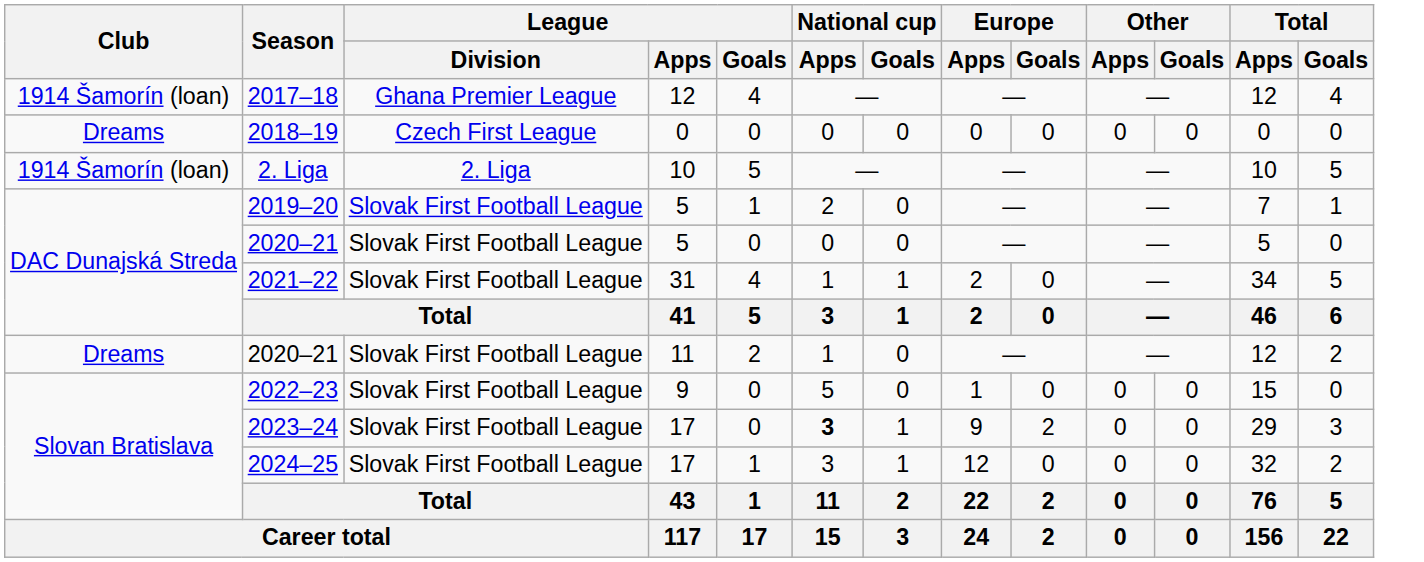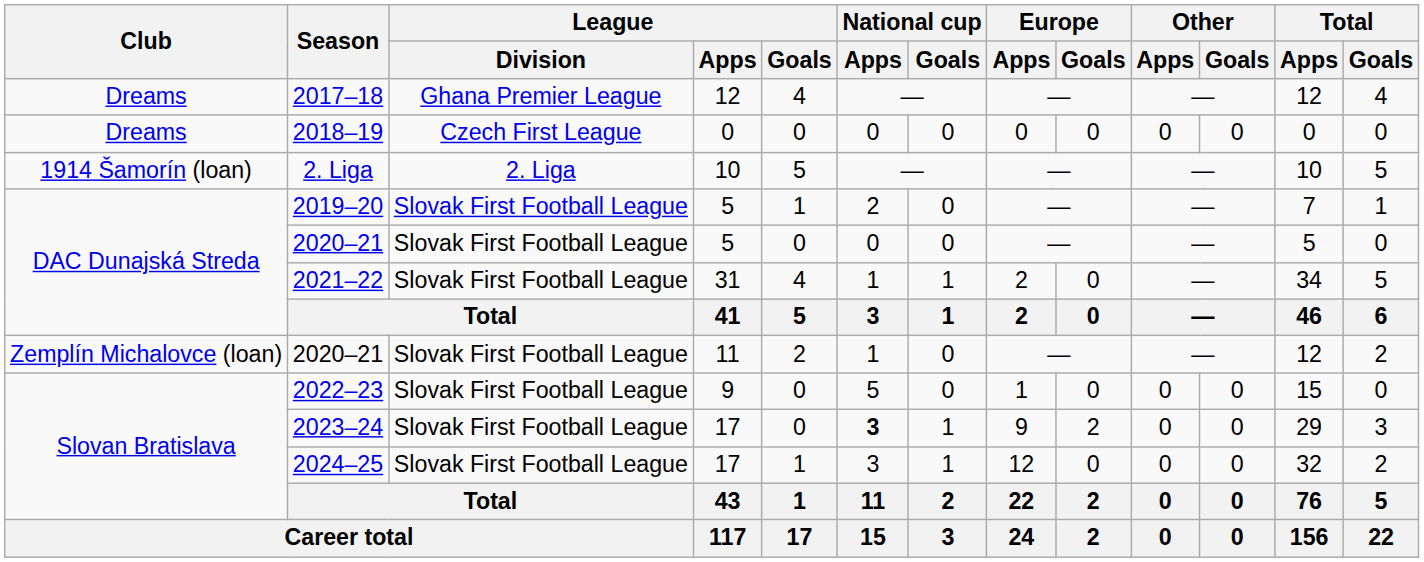 <table class="wikitable" style="text-align: center;">
 <tr>
 <th rowspan=2>Club</th>
 <th rowspan=2>Season</th>
 <th colspan=3>League</th>
 <th colspan=2>National cup</th>
 <th colspan=2>Europe</th>
 <th colspan=2>Other</th>
 <th colspan=2>Total</th>
 </tr>
 <tr>
 <th>Division</th>
 <th>Apps</th>
 <th>Goals</th>
 <th>Apps</th>
 <th>Goals</th>
 <th>Apps</th>
 <th>Goals</th>
 <th>Apps</th>
 <th>Goals</th>
 <th>Apps</th>
 <th>Goals</th>
 </tr>
 <tr>
-<td><a href='#'>1914 Šamorín</a> (loan)</td>
+<td><a href='#'>Dreams</a></td>
 <td><a href='#'>2017–18</a></td>
 <td><a href='#'>Ghana Premier League</a></td>
 <td>12</td>
 <td>4</td>
 <td colspan="2">—</td>
 <td colspan="2">—</td>
 <td colspan="2">—</td>
 <td>12</td>
 <td>4</td>
 </tr>
 <tr>
 <td><a href='#'>Dreams</a></td>
 <td><a href='#'>2018–19</a></td>
 <td><a href='#'>Czech First League</a></td>
 <td>0</td>
 <td>0</td>
 <td>0</td>
 <td>0</td>
 <td>0</td>
 <td>0</td>
 <td>0</td>
 <td>0</td>
 <td>0</td>
 <td>0</td>
 </tr>
 <tr>
 <td><a href='#'>1914 Šamorín</a> (loan)</td>
 <td><a href='#'>2. Liga</a></td>
 <td><a href='#'>2. Liga</a></td>
 <td>10</td>
 <td>5</td>
 <td colspan="2">—</td>
 <td colspan="2">—</td>
 <td colspan="2">—</td>
 <td>10</td>
 <td>5</td>
 </tr>
 <tr>
 <td rowspan="4"><a href='#'>DAC Dunajská Streda</a></td>
 <td><a href='#'>2019–20</a></td>
 <td><a href='#'>Slovak First Football League</a></td>
 <td>5</td>
 <td>1</td>
 <td>2</td>
 <td>0</td>
 <td colspan="2">—</td>
 <td colspan="2">—</td>
 <td>7</td>
 <td>1</td>
 </tr>
 <tr>
 <td><a href='#'>2020–21</a></td>
 <td>Slovak First Football League</td>
 <td>5</td>
 <td>0</td>
 <td>0</td>
 <td>0</td>
 <td colspan="2">—</td>
 <td colspan="2">—</td>
 <td>5</td>
 <td>0</td>
 </tr>
 <tr>
 <td><a href='#'>2021–22</a></td>
 <td>Slovak First Football League</td>
 <td>31</td>
 <td>4</td>
 <td>1</td>
 <td>1</td>
 <td>2</td>
 <td>0</td>
 <td colspan="2">—</td>
 <td>34</td>
 <td>5</td>
 </tr>
 <tr>
 <th colspan="2">Total</th>
 <th>41</th>
 <th>5</th>
 <th>3</th>
 <th>1</th>
 <th>2</th>
 <th>0</th>
 <th colspan="2">—</th>
 <th>46</th>
 <th>6</th>
 </tr>
 <tr>
-<td><a href='#'>Dreams</a></td>
+<td><a href='#'>Zemplín Michalovce</a> (loan)</td>
 <td>2020–21</td>
 <td>Slovak First Football League</td>
 <td>11</td>
 <td>2</td>
 <td>1</td>
 <td>0</td>
 <td colspan="2">—</td>
 <td colspan="2">—</td>
 <td>12</td>
 <td>2</td>
 </tr>
 <tr>
 <td rowspan="4"><a href='#'>Slovan Bratislava</a></td>
 <td><a href='#'>2022–23</a></td>
 <td>Slovak First Football League</td>
 <td>9</td>
 <td>0</td>
 <td>5</td>
 <td>0</td>
 <td>1</td>
 <td>0</td>
 <td>0</td>
 <td>0</td>
 <td>15</td>
 <td>0</td>
 </tr>
 <tr>
 <td><a href='#'>2023–24</a></td>
 <td>Slovak First Football League</td>
 <td>17</td>
 <td>0</td>
 <td><strong>3</strong></td>
 <td>1</td>
 <td>9</td>
 <td>2</td>
 <td>0</td>
 <td>0</td>
 <td>29</td>
 <td>3</td>
 </tr>
 <tr>
 <td><a href='#'>2024–25</a></td>
 <td>Slovak First Football League</td>
 <td>17</td>
 <td>1</td>
 <td>3</td>
 <td>1</td>
 <td>12</td>
 <td>0</td>
 <td>0</td>
 <td>0</td>
 <td>32</td>
 <td>2</td>
 </tr>
 <tr>
 <th colspan="2">Total</th>
 <th>43</th>
 <th>1</th>
 <th>11</th>
 <th>2</th>
 <th>22</th>
 <th>2</th>
 <th>0</th>
 <th>0</th>
 <th>76</th>
 <th>5</th>
 </tr>
 <tr>
 <th colspan="3">Career total</th>
 <th>117</th>
 <th>17</th>
 <th>15</th>
 <th>3</th>
 <th>24</th>
 <th>2</th>
 <th>0</th>
 <th>0</th>
 <th>156</th>
 <th>22</th>
 </tr>
 </table>
